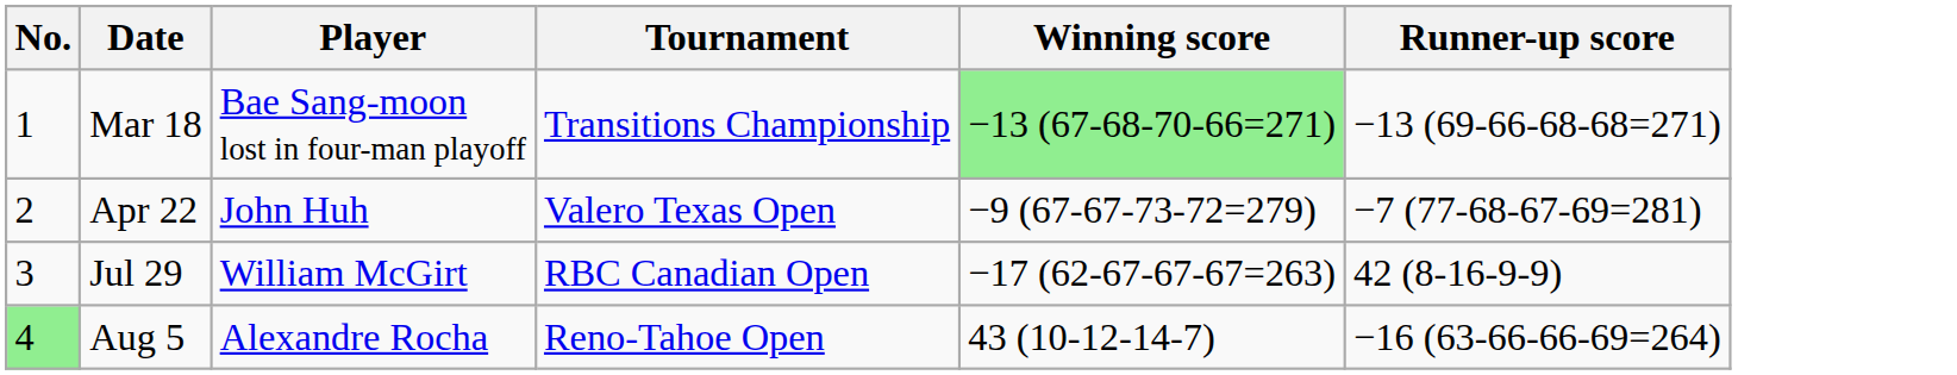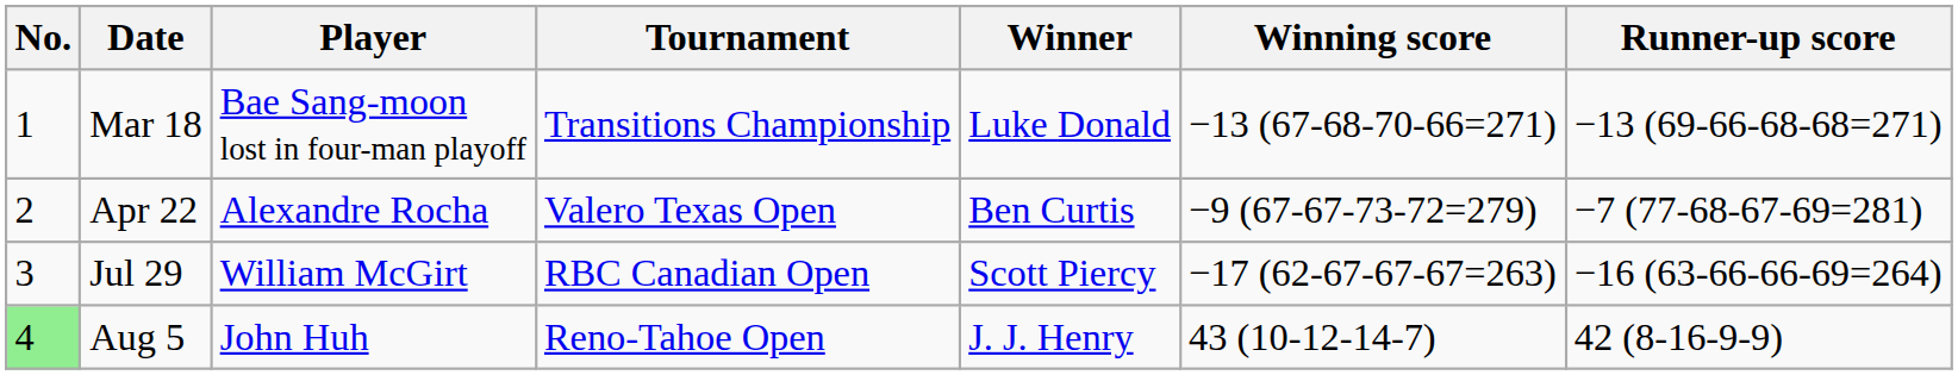 <table class="wikitable" style="font-size:95%;">
 <tr>
 <th>No.</th>
 <th>Date</th>
 <th>Player</th>
 <th>Tournament</th>
+<th>Winner</th>
 <th>Winning score</th>
 <th>Runner-up score</th>
 </tr>
 <tr>
 <td>1</td>
 <td>Mar 18</td>
 <td> <a href='#'>Bae Sang-moon</a><br><small>lost in four-man playoff</small></td>
 <td><a href='#'>Transitions Championship</a></td>
-<td style="background: lightgreen;">−13 (67-68-70-66=271)</td>
+<td> <a href='#'>Luke Donald</a></td>
+<td>−13 (67-68-70-66=271)</td>
 <td>−13 (69-66-68-68=271)</td>
 </tr>
 <tr>
 <td>2</td>
 <td>Apr 22</td>
-<td> <a href='#'>John Huh</a></td>
+<td> <a href='#'>Alexandre Rocha</a></td>
 <td><a href='#'>Valero Texas Open</a></td>
+<td> <a href='#'>Ben Curtis</a></td>
 <td>−9 (67-67-73-72=279)</td>
 <td>−7 (77-68-67-69=281)</td>
 </tr>
 <tr>
 <td>3</td>
 <td>Jul 29</td>
 <td> <a href='#'>William McGirt</a></td>
 <td><a href='#'>RBC Canadian Open</a></td>
+<td> <a href='#'>Scott Piercy</a></td>
 <td>−17 (62-67-67-67=263)</td>
-<td>42 (8-16-9-9)</td>
+<td>−16 (63-66-66-69=264)</td>
 </tr>
 <tr>
 <td style="background: lightgreen;">4</td>
 <td>Aug 5</td>
-<td> <a href='#'>Alexandre Rocha</a></td>
+<td> <a href='#'>John Huh</a></td>
 <td><a href='#'>Reno-Tahoe Open</a></td>
+<td> <a href='#'>J. J. Henry</a></td>
 <td>43 (10-12-14-7)</td>
-<td>−16 (63-66-66-69=264)</td>
+<td>42 (8-16-9-9)</td>
 </tr>
 </table>
